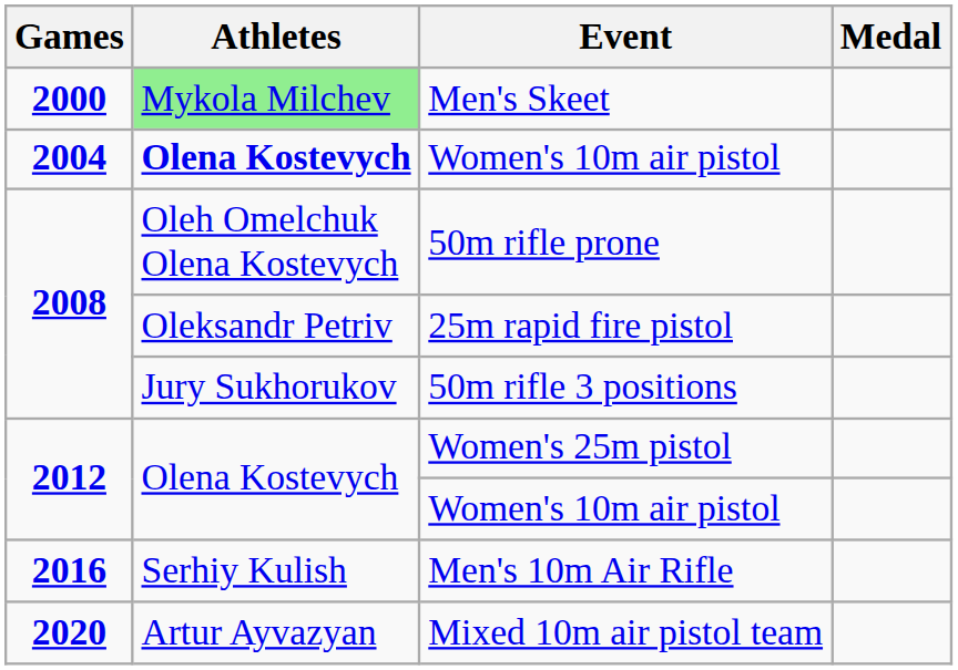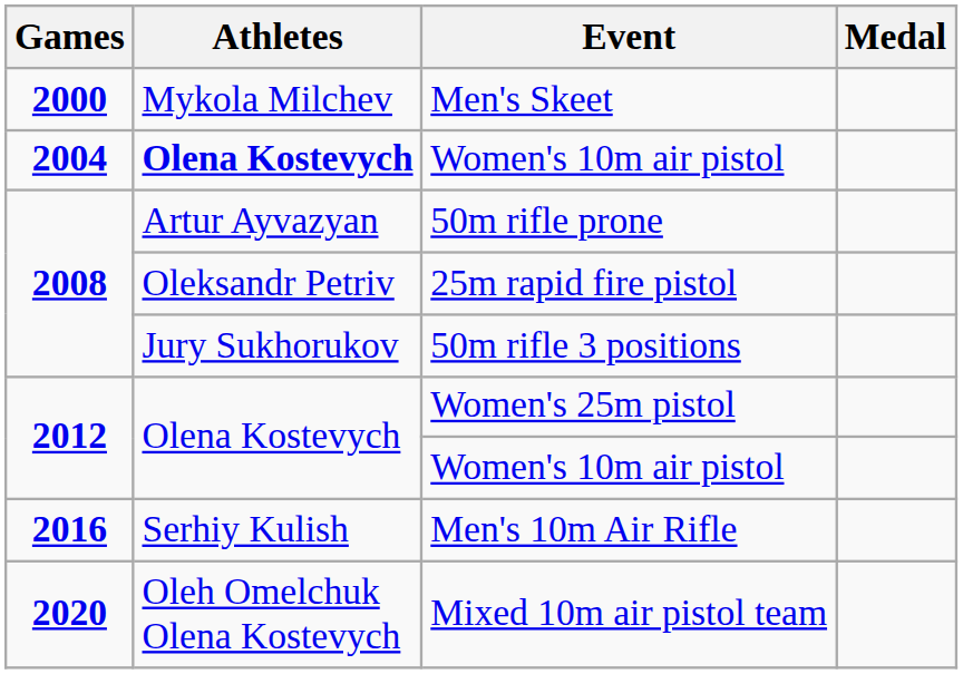 <table class="wikitable" style="font-size:90%">
 <tr>
 <th>Games</th>
 <th>Athletes</th>
 <th>Event</th>
 <th>Medal</th>
 </tr>
 <tr>
 <td align=center><strong><a href='#'>2000</a></strong></td>
-<td style="background: lightgreen;"><a href='#'>Mykola Milchev</a></td>
+<td><a href='#'>Mykola Milchev</a></td>
 <td><a href='#'>Men's Skeet</a></td>
 <td align=center></td>
 </tr>
 <tr>
 <td align=center><strong><a href='#'>2004</a></strong></td>
 <td><strong><a href='#'>Olena Kostevych</a></strong></td>
 <td><a href='#'>Women's 10m air pistol</a></td>
 <td align=center></td>
 </tr>
 <tr>
 <td align=center rowspan=3><strong><a href='#'>2008</a></strong></td>
-<td><a href='#'>Oleh Omelchuk</a><br><a href='#'>Olena Kostevych</a></td>
+<td><a href='#'>Artur Ayvazyan</a></td>
 <td><a href='#'>50m rifle prone</a></td>
 <td align=center></td>
 </tr>
 <tr>
 <td><a href='#'>Oleksandr Petriv</a></td>
 <td><a href='#'>25m rapid fire pistol</a></td>
 <td align=center></td>
 </tr>
 <tr>
 <td><a href='#'>Jury Sukhorukov</a></td>
 <td><a href='#'>50m rifle 3 positions</a></td>
 <td align=center></td>
 </tr>
 <tr>
 <td align=center rowspan=2><strong><a href='#'>2012</a></strong></td>
 <td rowspan=2><a href='#'>Olena Kostevych</a></td>
 <td><a href='#'>Women's 25m pistol</a></td>
 <td align=center></td>
 </tr>
 <tr>
 <td><a href='#'>Women's 10m air pistol</a></td>
 <td align=center></td>
 </tr>
 <tr>
 <td align=center><strong><a href='#'>2016</a></strong></td>
 <td><a href='#'>Serhiy Kulish</a></td>
 <td><a href='#'>Men's 10m Air Rifle</a></td>
 <td align=center></td>
 </tr>
 <tr>
 <td align=center><strong><a href='#'>2020</a></strong></td>
-<td><a href='#'>Artur Ayvazyan</a></td>
+<td><a href='#'>Oleh Omelchuk</a><br><a href='#'>Olena Kostevych</a></td>
 <td><a href='#'>Mixed 10m air pistol team</a></td>
 <td align=center></td>
 </tr>
 </table>
